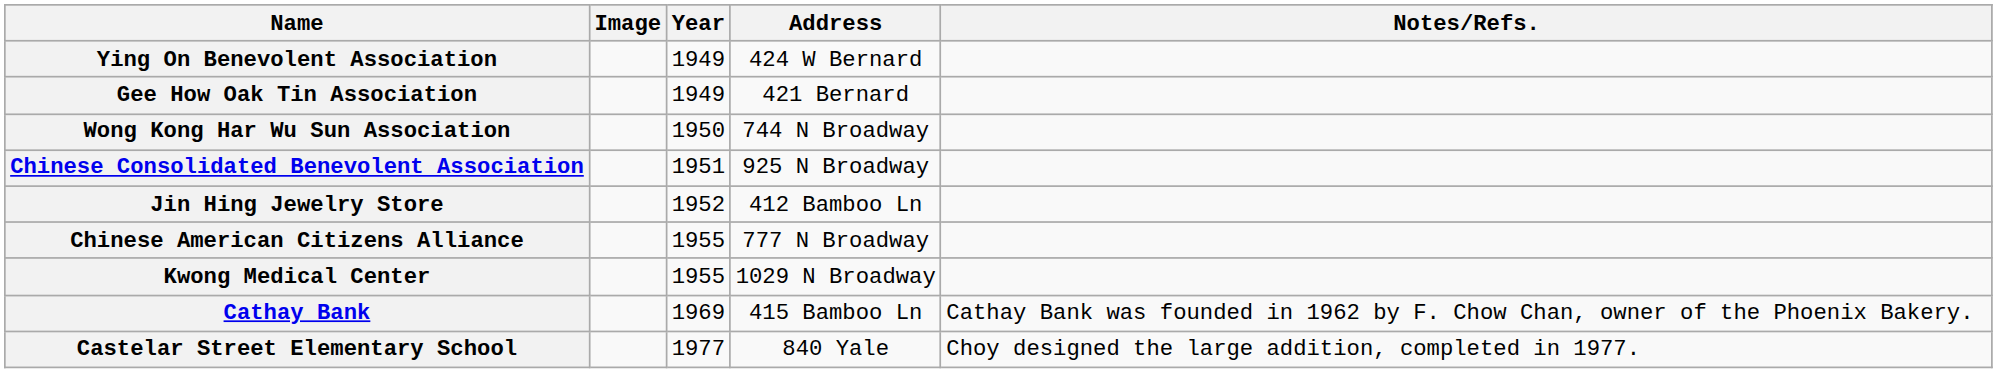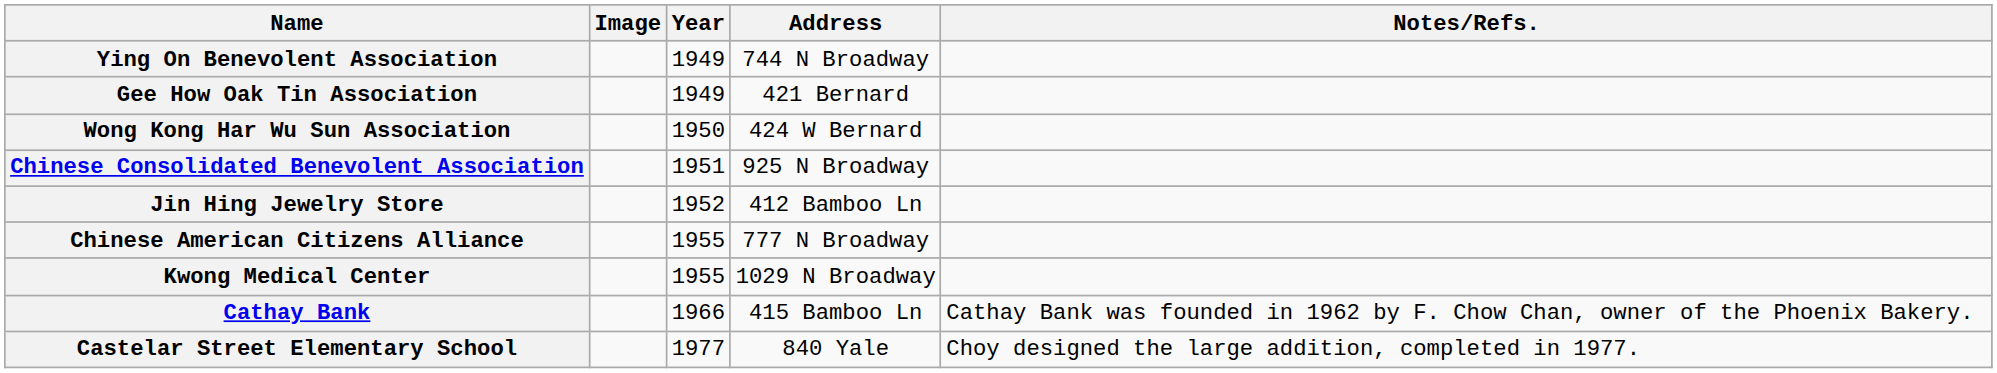 <table class="wikitable sortable" style="text-align:center;font-size:100%;">
 <tr>
 <th>Name</th>
 <th class="unsortable">Image</th>
 <th>Year</th>
 <th>Address</th>
 <th class="unsortable">Notes/Refs.</th>
 </tr>
 <tr>
 <th>Ying On Benevolent Association</th>
 <td></td>
 <td>1949</td>
-<td>424 W Bernard</td>
+<td>744 N Broadway</td>
 <td style="text-align:left;"></td>
 </tr>
 <tr>
 <th>Gee How Oak Tin Association</th>
 <td></td>
 <td>1949</td>
 <td>421 Bernard</td>
 <td style="text-align:left;"></td>
 </tr>
 <tr>
 <th>Wong Kong Har Wu Sun Association</th>
 <td></td>
 <td>1950</td>
-<td>744 N Broadway</td>
+<td>424 W Bernard</td>
 <td style="text-align:left;"></td>
 </tr>
 <tr>
 <th><a href='#'>Chinese Consolidated Benevolent Association</a></th>
 <td></td>
 <td>1951</td>
 <td>925 N Broadway</td>
 <td style="text-align:left;"></td>
 </tr>
 <tr>
 <th>Jin Hing Jewelry Store</th>
 <td></td>
 <td>1952</td>
 <td>412 Bamboo Ln</td>
 <td style="text-align:left;"></td>
 </tr>
 <tr>
 <th>Chinese American Citizens Alliance</th>
 <td></td>
 <td>1955</td>
 <td>777 N Broadway</td>
 <td style="text-align:left;"></td>
 </tr>
 <tr>
 <th>Kwong Medical Center</th>
 <td></td>
 <td>1955</td>
 <td>1029 N Broadway</td>
 <td style="text-align:left;"></td>
 </tr>
 <tr>
 <th><a href='#'>Cathay Bank</a></th>
 <td></td>
-<td>1969</td>
+<td>1966</td>
 <td>415 Bamboo Ln</td>
 <td style="text-align:left;">Cathay Bank was founded in 1962 by F. Chow Chan, owner of the Phoenix Bakery. </td>
 </tr>
 <tr>
 <th>Castelar Street Elementary School</th>
 <td></td>
 <td>1977</td>
 <td>840 Yale</td>
 <td style="text-align:left;">Choy designed the large addition, completed in 1977.</td>
 </tr>
 </table>
